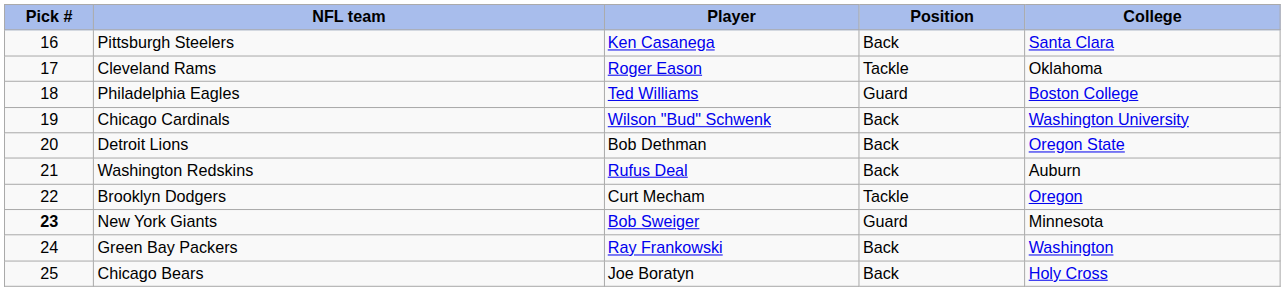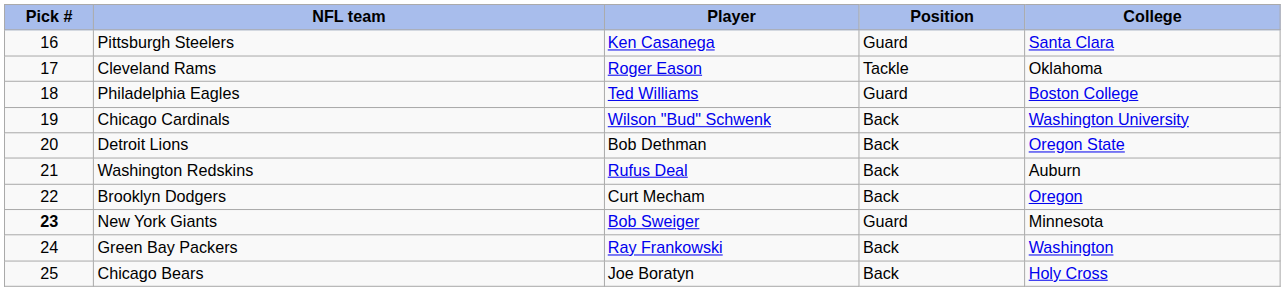 <table style="width: 100%" class="sortable wikitable">
 <tr>
 <th style="background:#A8BDEC;" width=7%>Pick #</th>
 <th width=40% style="background:#A8BDEC;">NFL team</th>
 <th width=20% style="background:#A8BDEC;">Player</th>
 <th width=13% style="background:#A8BDEC;">Position</th>
 <th style="background:#A8BDEC;">College</th>
 </tr>
 <tr>
 <td align=center>16</td>
 <td>Pittsburgh Steelers</td>
 <td><a href='#'>Ken Casanega</a></td>
-<td>Back</td>
+<td>Guard</td>
 <td><a href='#'>Santa Clara</a></td>
 </tr>
 <tr>
 <td align=center>17</td>
 <td>Cleveland Rams</td>
 <td><a href='#'>Roger Eason</a></td>
 <td>Tackle</td>
 <td>Oklahoma</td>
 </tr>
 <tr>
 <td align=center>18</td>
 <td>Philadelphia Eagles</td>
 <td><a href='#'>Ted Williams</a></td>
 <td>Guard</td>
 <td><a href='#'>Boston College</a></td>
 </tr>
 <tr>
 <td align=center>19</td>
 <td>Chicago Cardinals</td>
 <td><a href='#'>Wilson "Bud" Schwenk</a></td>
 <td>Back</td>
 <td><a href='#'>Washington University</a></td>
 </tr>
 <tr>
 <td align=center>20</td>
 <td>Detroit Lions</td>
 <td>Bob Dethman</td>
 <td>Back</td>
 <td><a href='#'>Oregon State</a></td>
 </tr>
 <tr>
 <td align=center>21</td>
 <td>Washington Redskins</td>
 <td><a href='#'>Rufus Deal</a></td>
 <td>Back</td>
 <td>Auburn</td>
 </tr>
 <tr>
 <td align=center>22</td>
 <td>Brooklyn Dodgers</td>
 <td>Curt Mecham</td>
-<td>Tackle</td>
+<td>Back</td>
 <td><a href='#'>Oregon</a></td>
 </tr>
 <tr>
 <td align=center><strong>23</strong></td>
 <td>New York Giants</td>
 <td><a href='#'>Bob Sweiger</a></td>
 <td>Guard</td>
 <td>Minnesota</td>
 </tr>
 <tr>
 <td align=center>24</td>
 <td>Green Bay Packers</td>
 <td><a href='#'>Ray Frankowski</a></td>
 <td>Back</td>
 <td><a href='#'>Washington</a></td>
 </tr>
 <tr>
 <td align=center>25</td>
 <td>Chicago Bears</td>
 <td>Joe Boratyn</td>
 <td>Back</td>
 <td><a href='#'>Holy Cross</a></td>
 </tr>
 </table>
